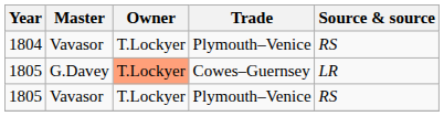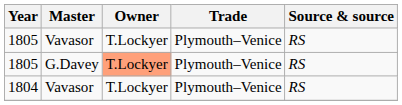 <table class=" wikitable">
 <tr>
 <th>Year</th>
 <th>Master</th>
 <th>Owner</th>
 <th>Trade</th>
 <th>Source & source</th>
 </tr>
 <tr>
-<td>1804</td>
+<td>1805</td>
 <td>Vavasor</td>
 <td>T.Lockyer</td>
 <td>Plymouth–Venice</td>
 <td><em>RS</em></td>
 </tr>
 <tr>
 <td>1805</td>
 <td>G.Davey</td>
 <td style="background: lightsalmon;">T.Lockyer</td>
-<td>Cowes–Guernsey</td>
-<td><em>LR</em></td>
+<td>Plymouth–Venice</td>
+<td><em>RS</em></td>
 </tr>
 <tr>
-<td>1805</td>
+<td>1804</td>
 <td>Vavasor</td>
 <td>T.Lockyer</td>
 <td>Plymouth–Venice</td>
 <td><em>RS</em></td>
 </tr>
 <tr>
 </tr>
 </table>
